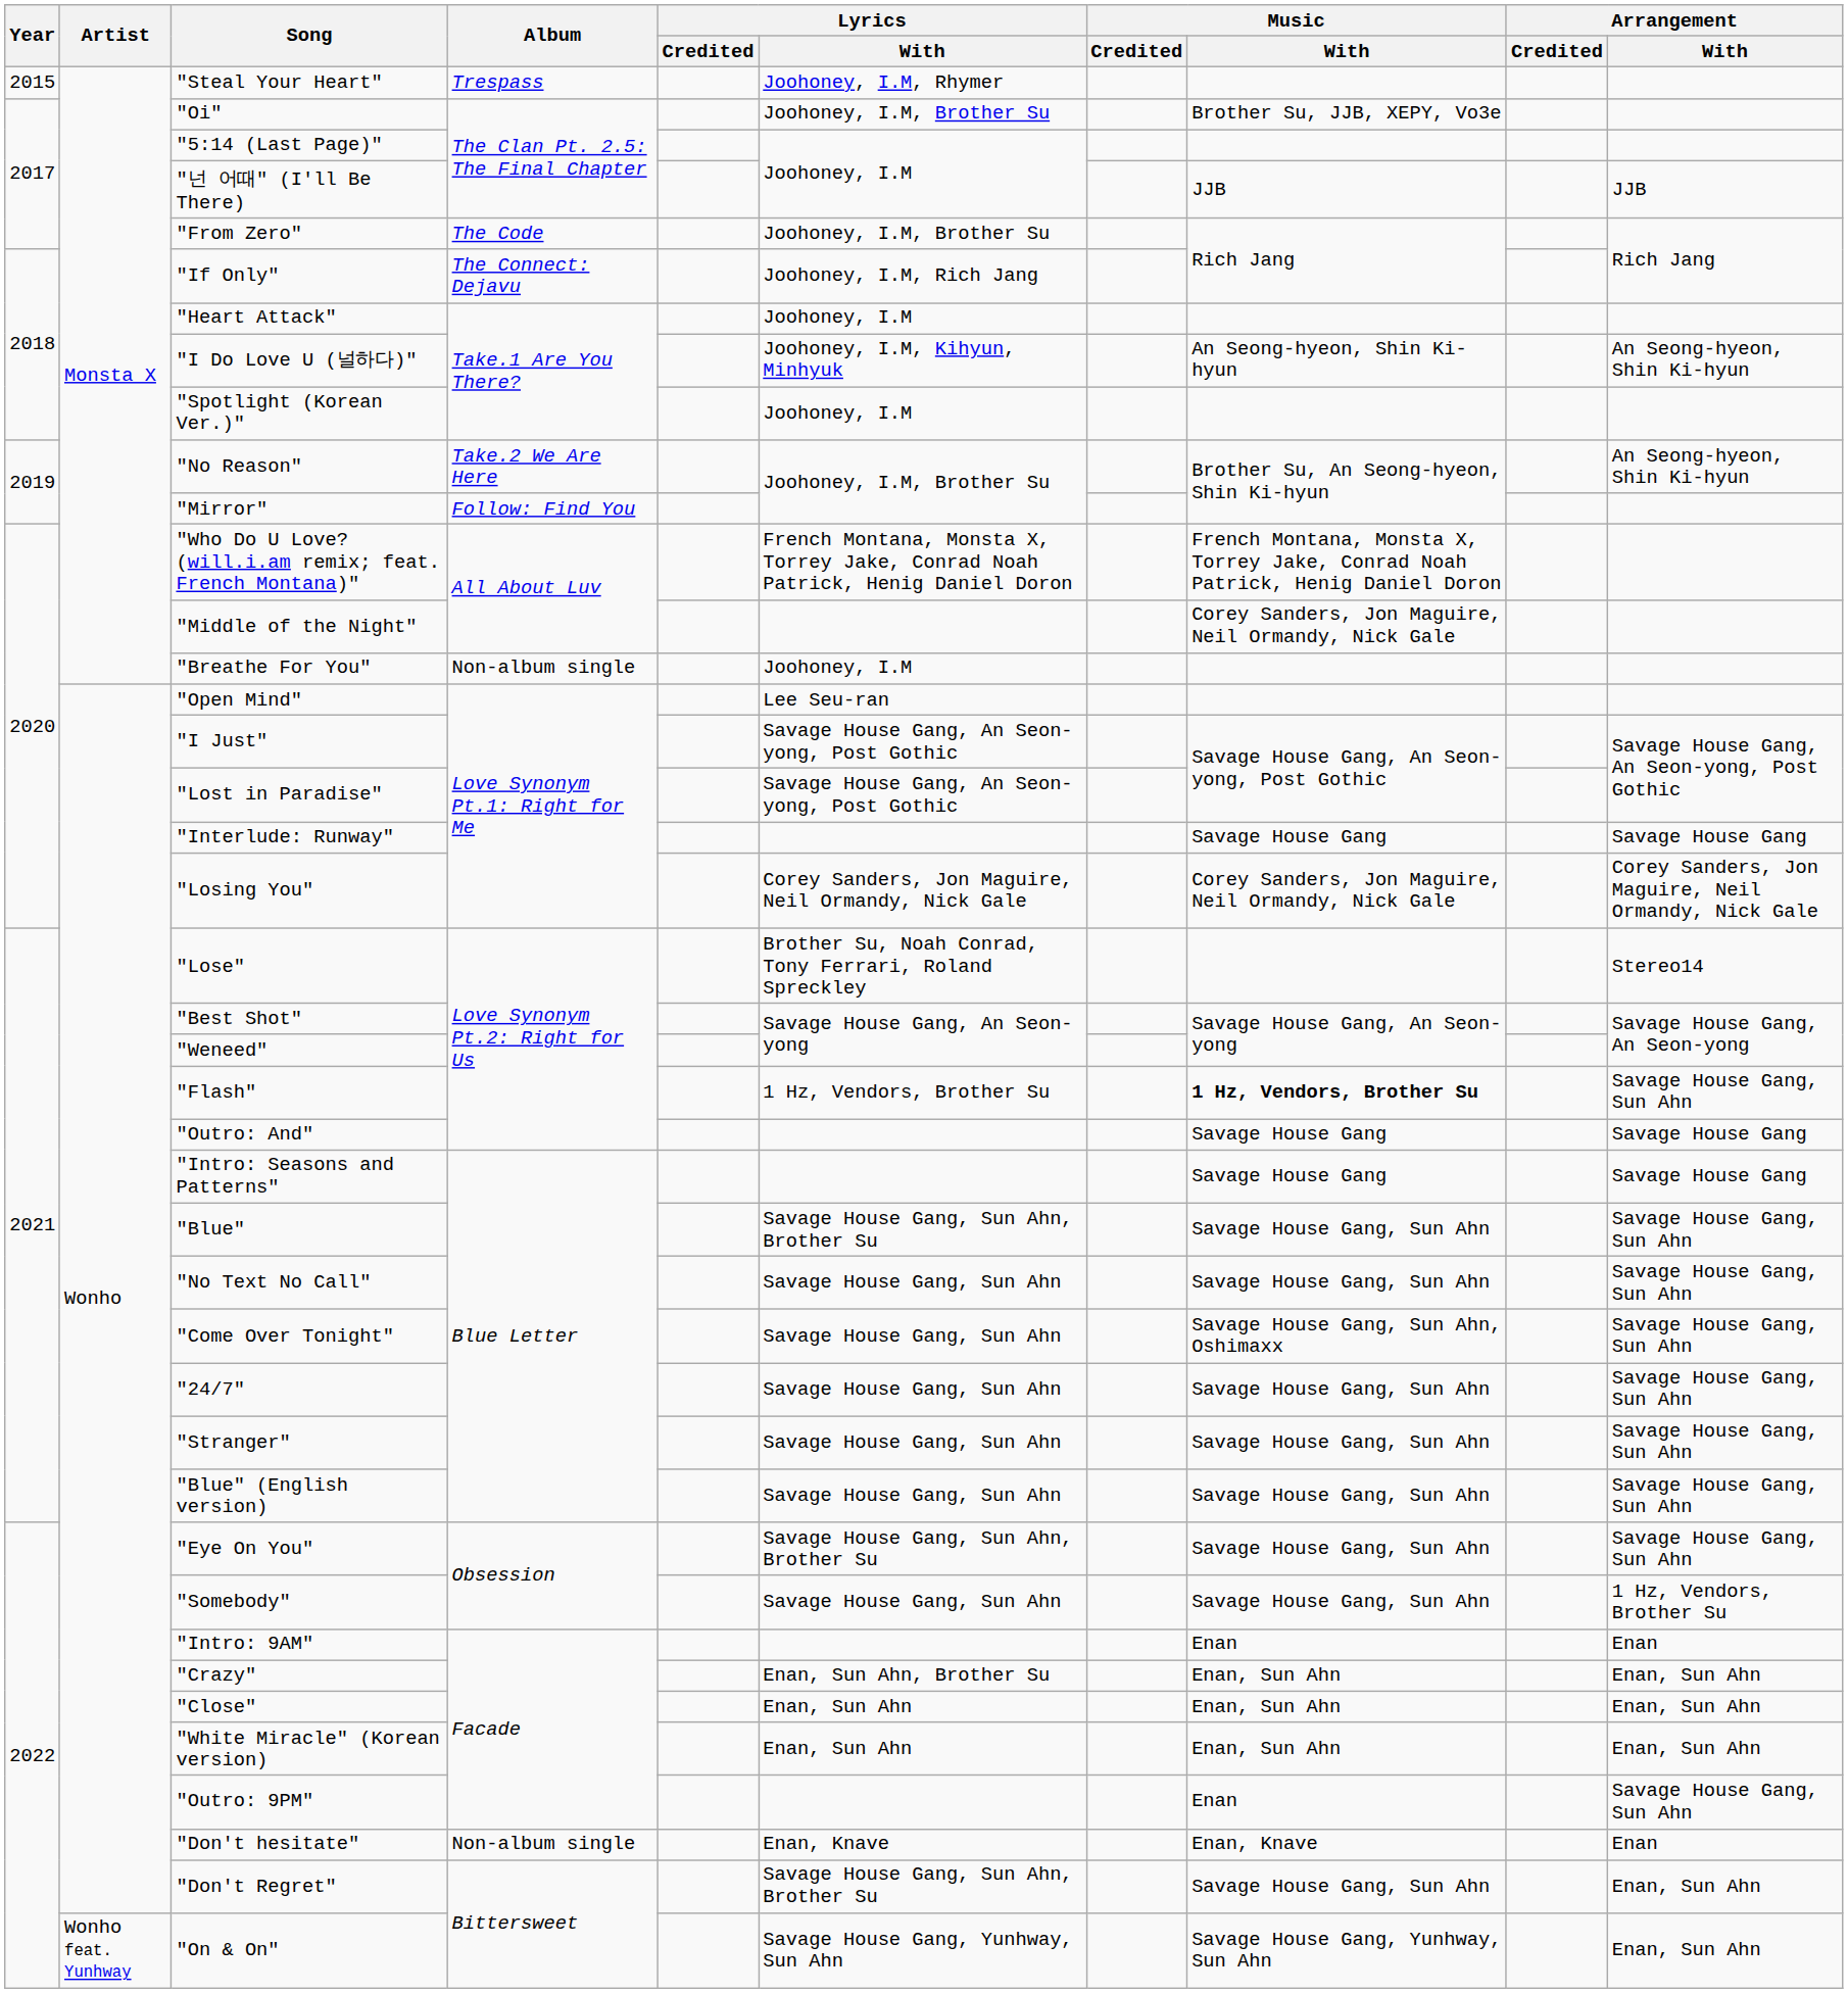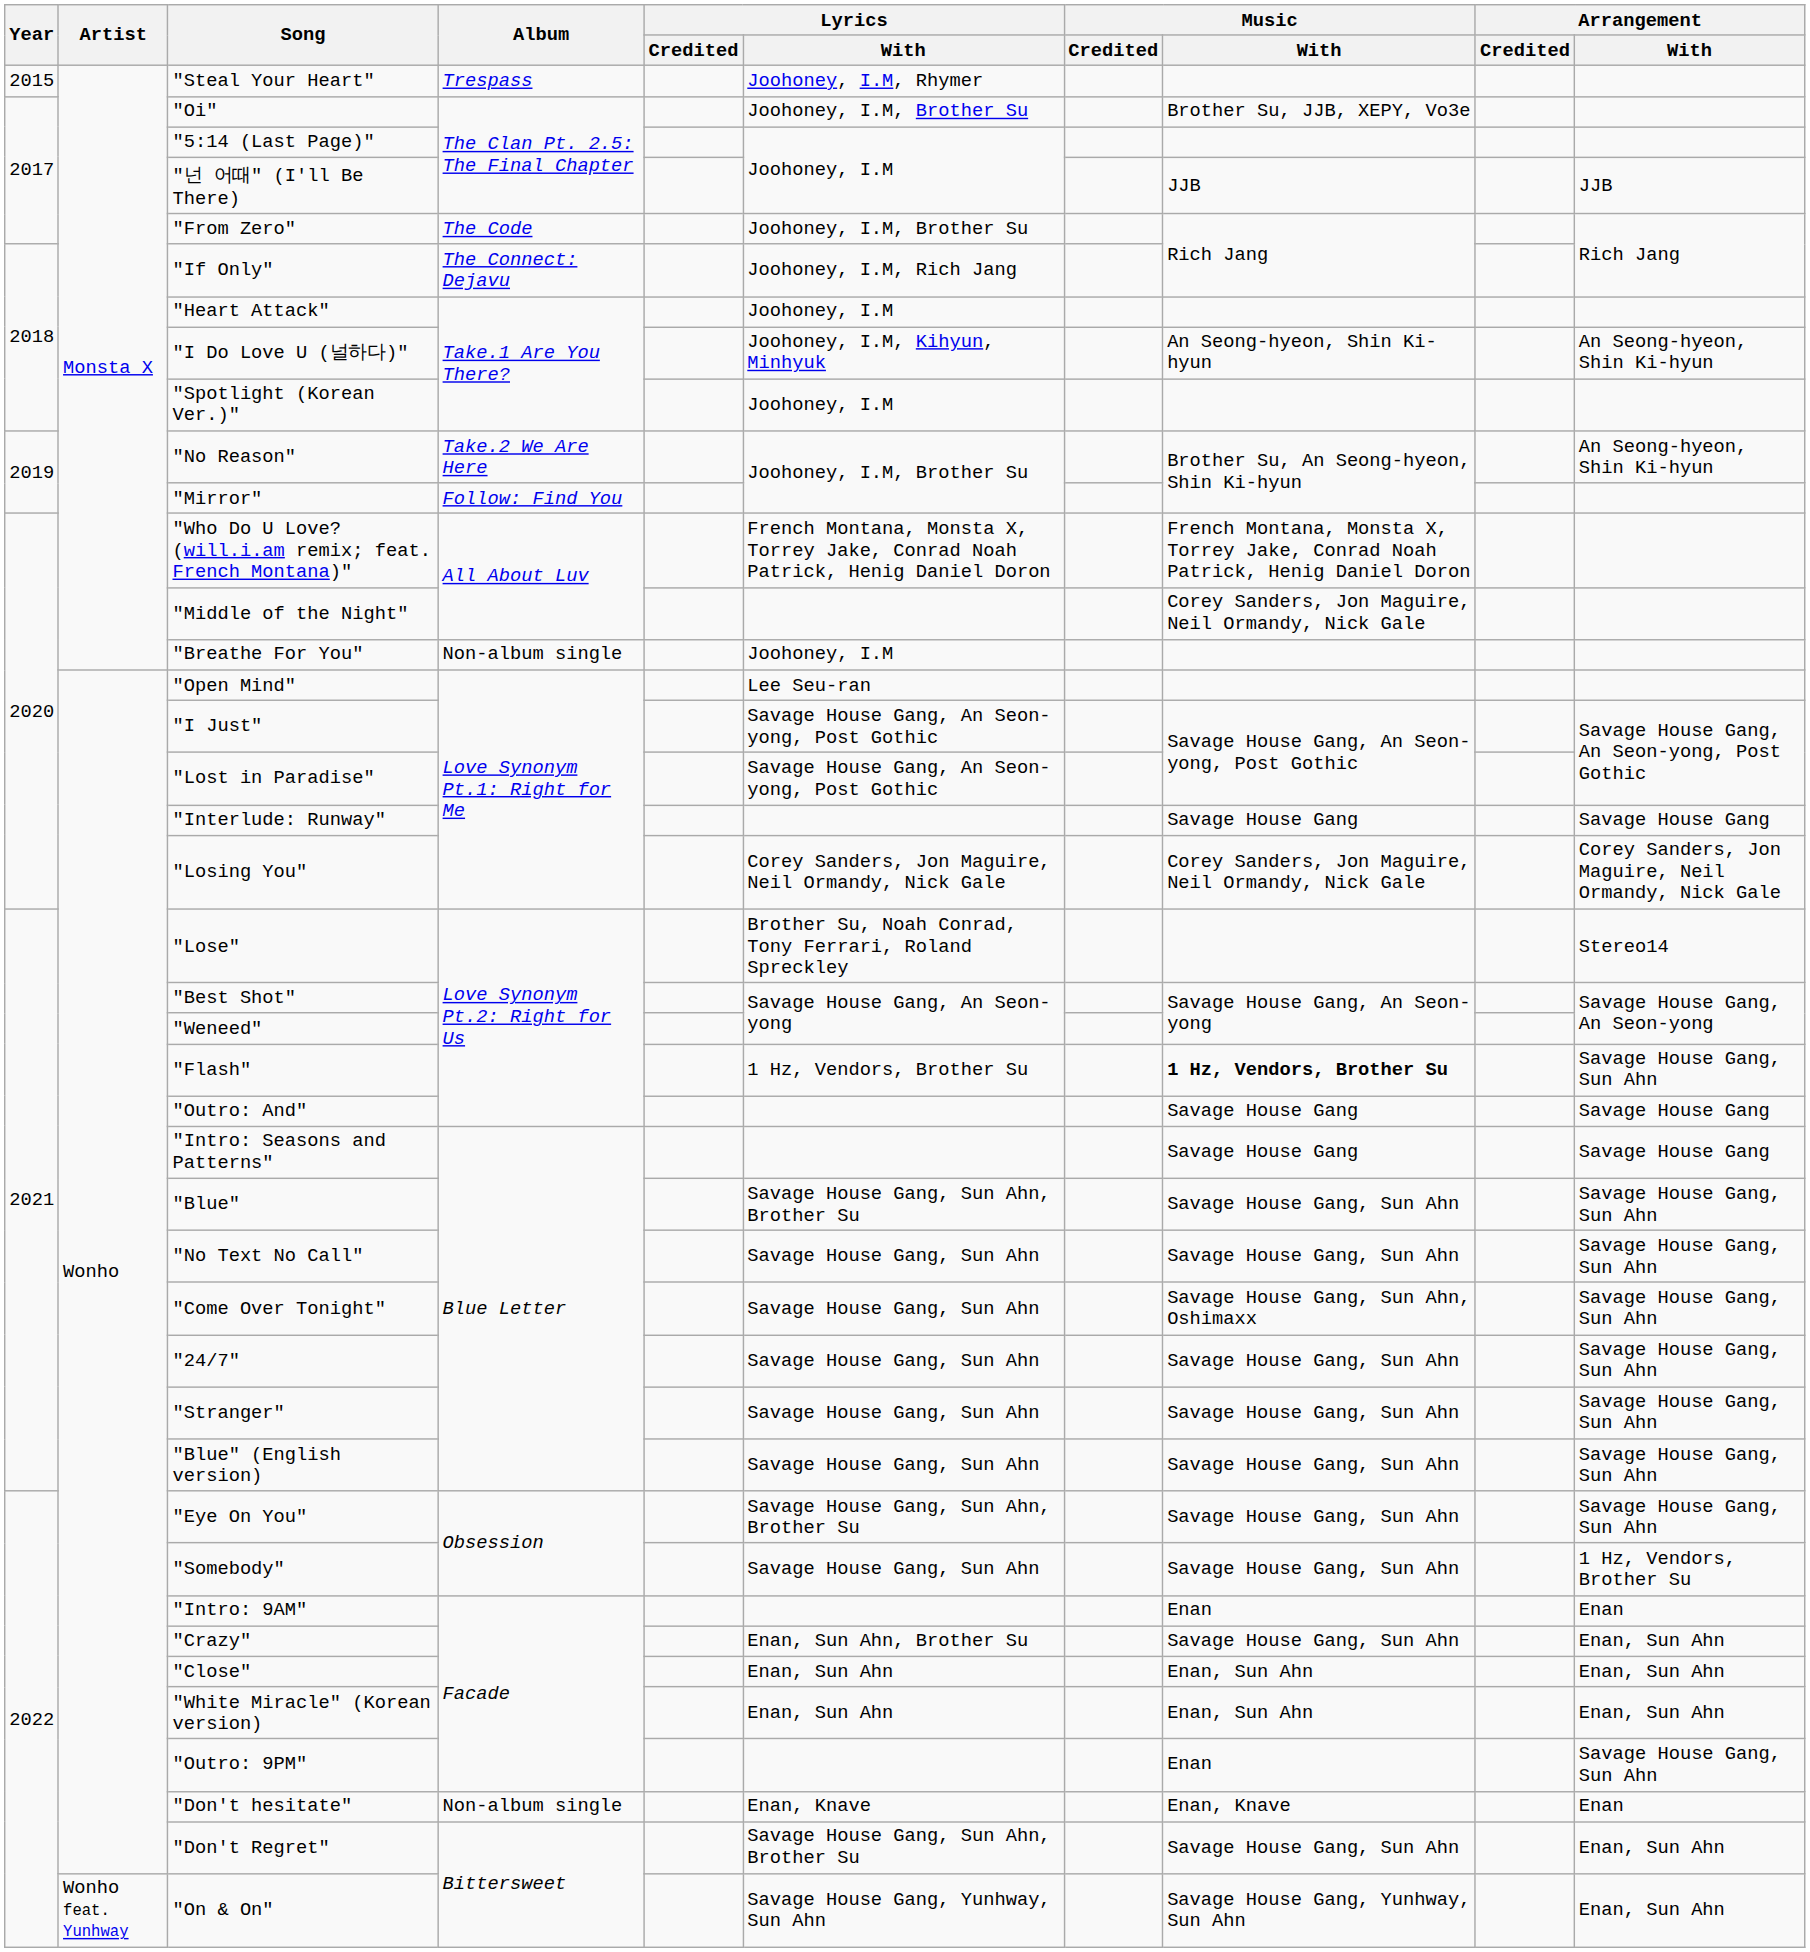 <table class="wikitable">
 <tr>
 <th rowspan="2">Year</th>
 <th rowspan="2">Artist</th>
 <th rowspan="2">Song</th>
 <th rowspan="2">Album</th>
 <th colspan="2">Lyrics</th>
 <th colspan="2">Music</th>
 <th colspan="2">Arrangement</th>
 </tr>
 <tr>
 <th>Credited</th>
 <th>With</th>
 <th>Credited</th>
 <th>With</th>
 <th>Credited</th>
 <th>With</th>
 </tr>
 <tr>
 <td>2015</td>
 <td rowspan="14"><a href='#'>Monsta X</a></td>
 <td>"Steal Your Heart"</td>
 <td><em><a href='#'>Trespass</a></em></td>
 <td></td>
 <td><a href='#'>Joohoney</a>, <a href='#'>I.M</a>, Rhymer</td>
 <td></td>
 <td></td>
 <td></td>
 <td></td>
 </tr>
 <tr>
 <td rowspan="4">2017</td>
 <td>"Oi"</td>
 <td rowspan="3"><em><a href='#'>The Clan Pt. 2.5: The Final Chapter</a></em></td>
 <td></td>
 <td>Joohoney, I.M, <a href='#'>Brother Su</a></td>
 <td></td>
 <td>Brother Su, JJB, XEPY, Vo3e</td>
 <td></td>
 <td></td>
 </tr>
 <tr>
 <td>"5:14 (Last Page)"</td>
 <td></td>
 <td rowspan="2">Joohoney, I.M</td>
 <td></td>
 <td></td>
 <td></td>
 <td></td>
 </tr>
 <tr>
 <td>"넌 어때" (I'll Be There)</td>
 <td></td>
 <td></td>
 <td>JJB</td>
 <td></td>
 <td>JJB</td>
 </tr>
 <tr>
 <td>"From Zero"</td>
 <td><em><a href='#'>The Code</a></em></td>
 <td></td>
 <td>Joohoney, I.M, Brother Su</td>
 <td></td>
 <td rowspan="2">Rich Jang</td>
 <td></td>
 <td rowspan="2">Rich Jang</td>
 </tr>
 <tr>
 <td rowspan="4">2018</td>
 <td>"If Only"</td>
 <td><em><a href='#'>The Connect: Dejavu</a></em></td>
 <td></td>
 <td>Joohoney, I.M, Rich Jang</td>
 <td></td>
 <td></td>
 </tr>
 <tr>
 <td>"Heart Attack"</td>
 <td rowspan="3"><em><a href='#'>Take.1 Are You There?</a></em></td>
 <td></td>
 <td>Joohoney, I.M</td>
 <td></td>
 <td></td>
 <td></td>
 <td></td>
 </tr>
 <tr>
 <td>"I Do Love U (널하다)"</td>
 <td></td>
 <td>Joohoney, I.M, <a href='#'>Kihyun</a>, <a href='#'>Minhyuk</a></td>
 <td></td>
 <td>An Seong-hyeon, Shin Ki-hyun</td>
 <td></td>
 <td>An Seong-hyeon, Shin Ki-hyun</td>
 </tr>
 <tr>
 <td>"Spotlight (Korean Ver.)"</td>
 <td></td>
 <td>Joohoney, I.M</td>
 <td></td>
 <td></td>
 <td></td>
 <td></td>
 </tr>
 <tr>
 <td rowspan="2">2019</td>
 <td>"No Reason"</td>
 <td><em><a href='#'>Take.2 We Are Here</a></em></td>
 <td></td>
 <td rowspan="2">Joohoney, I.M, Brother Su</td>
 <td></td>
 <td rowspan="2">Brother Su, An Seong-hyeon, Shin Ki-hyun</td>
 <td></td>
 <td>An Seong-hyeon, Shin Ki-hyun</td>
 </tr>
 <tr>
 <td>"Mirror"</td>
 <td><em><a href='#'>Follow: Find You</a></em></td>
 <td></td>
 <td></td>
 <td></td>
 <td></td>
 </tr>
 <tr>
 <td rowspan="8">2020</td>
 <td>"Who Do U Love? (<a href='#'>will.i.am</a> remix; feat. <a href='#'>French Montana</a>)"</td>
 <td rowspan="2"><em><a href='#'>All About Luv</a></em></td>
 <td></td>
 <td>French Montana, Monsta X, Torrey Jake, Conrad Noah Patrick, Henig Daniel Doron</td>
 <td></td>
 <td>French Montana, Monsta X, Torrey Jake, Conrad Noah Patrick, Henig Daniel Doron</td>
 <td></td>
 <td></td>
 </tr>
 <tr>
 <td>"Middle of the Night"</td>
 <td></td>
 <td></td>
 <td></td>
 <td>Corey Sanders, Jon Maguire, Neil Ormandy, Nick Gale</td>
 <td></td>
 <td></td>
 </tr>
 <tr>
 <td>"Breathe For You"</td>
 <td>Non-album single</td>
 <td></td>
 <td>Joohoney, I.M</td>
 <td></td>
 <td></td>
 <td></td>
 <td></td>
 </tr>
 <tr>
 <td rowspan="26">Wonho</td>
 <td>"Open Mind"</td>
 <td rowspan="5"><em><a href='#'>Love Synonym Pt.1: Right for Me</a></em></td>
 <td></td>
 <td>Lee Seu-ran</td>
 <td></td>
 <td></td>
 <td></td>
 <td></td>
 </tr>
 <tr>
 <td>"I Just"</td>
 <td></td>
 <td>Savage House Gang, An Seon-yong, Post Gothic</td>
 <td></td>
 <td rowspan="2">Savage House Gang, An Seon-yong, Post Gothic</td>
 <td></td>
 <td rowspan="2">Savage House Gang, An Seon-yong, Post Gothic</td>
 </tr>
 <tr>
 <td>"Lost in Paradise"</td>
 <td></td>
 <td>Savage House Gang, An Seon-yong, Post Gothic</td>
 <td></td>
 <td></td>
 </tr>
 <tr>
 <td>"Interlude: Runway"</td>
 <td></td>
 <td></td>
 <td></td>
 <td>Savage House Gang</td>
 <td></td>
 <td>Savage House Gang</td>
 </tr>
 <tr>
 <td>"Losing You"</td>
 <td></td>
 <td>Corey Sanders, Jon Maguire, Neil Ormandy, Nick Gale</td>
 <td></td>
 <td>Corey Sanders, Jon Maguire, Neil Ormandy, Nick Gale</td>
 <td></td>
 <td>Corey Sanders, Jon Maguire, Neil Ormandy, Nick Gale</td>
 </tr>
 <tr>
 <td rowspan="12">2021</td>
 <td>"Lose"</td>
 <td rowspan="5"><em><a href='#'>Love Synonym Pt.2: Right for Us</a></em></td>
 <td></td>
 <td>Brother Su, Noah Conrad, Tony Ferrari, Roland Spreckley</td>
 <td></td>
 <td></td>
 <td></td>
 <td>Stereo14</td>
 </tr>
 <tr>
 <td>"Best Shot"</td>
 <td></td>
 <td rowspan="2">Savage House Gang, An Seon-yong</td>
 <td></td>
 <td rowspan="2">Savage House Gang, An Seon-yong</td>
 <td></td>
 <td rowspan="2">Savage House Gang, An Seon-yong</td>
 </tr>
 <tr>
 <td>"Weneed"</td>
 <td></td>
 <td></td>
 <td></td>
 </tr>
 <tr>
 <td>"Flash"</td>
 <td></td>
 <td>1 Hz, Vendors, Brother Su</td>
 <td></td>
 <td><strong>1 Hz, Vendors, Brother Su</strong></td>
 <td></td>
 <td>Savage House Gang, Sun Ahn</td>
 </tr>
 <tr>
 <td>"Outro: And"</td>
 <td></td>
 <td></td>
 <td></td>
 <td>Savage House Gang</td>
 <td></td>
 <td>Savage House Gang</td>
 </tr>
 <tr>
 <td>"Intro: Seasons and Patterns"</td>
 <td rowspan="7"><em>Blue Letter</em></td>
 <td></td>
 <td></td>
 <td></td>
 <td>Savage House Gang</td>
 <td></td>
 <td>Savage House Gang</td>
 </tr>
 <tr>
 <td>"Blue"</td>
 <td></td>
 <td>Savage House Gang, Sun Ahn, Brother Su</td>
 <td></td>
 <td>Savage House Gang, Sun Ahn</td>
 <td></td>
 <td>Savage House Gang, Sun Ahn</td>
 </tr>
 <tr>
 <td>"No Text No Call"</td>
 <td></td>
 <td>Savage House Gang, Sun Ahn</td>
 <td></td>
 <td>Savage House Gang, Sun Ahn</td>
 <td></td>
 <td>Savage House Gang, Sun Ahn</td>
 </tr>
 <tr>
 <td>"Come Over Tonight"</td>
 <td></td>
 <td>Savage House Gang, Sun Ahn</td>
 <td></td>
 <td>Savage House Gang, Sun Ahn, Oshimaxx</td>
 <td></td>
 <td>Savage House Gang, Sun Ahn</td>
 </tr>
 <tr>
 <td>"24/7"</td>
 <td></td>
 <td>Savage House Gang, Sun Ahn</td>
 <td></td>
 <td>Savage House Gang, Sun Ahn</td>
 <td></td>
 <td>Savage House Gang, Sun Ahn</td>
 </tr>
 <tr>
 <td>"Stranger"</td>
 <td></td>
 <td>Savage House Gang, Sun Ahn</td>
 <td></td>
 <td>Savage House Gang, Sun Ahn</td>
 <td></td>
 <td>Savage House Gang, Sun Ahn</td>
 </tr>
 <tr>
 <td>"Blue" (English version)</td>
 <td></td>
 <td>Savage House Gang, Sun Ahn</td>
 <td></td>
 <td>Savage House Gang, Sun Ahn</td>
 <td></td>
 <td>Savage House Gang, Sun Ahn</td>
 </tr>
 <tr>
 <td rowspan="10">2022</td>
 <td>"Eye On You"</td>
 <td rowspan="2"><em>Obsession</em></td>
 <td></td>
 <td>Savage House Gang, Sun Ahn, Brother Su</td>
 <td></td>
 <td>Savage House Gang, Sun Ahn</td>
 <td></td>
 <td>Savage House Gang, Sun Ahn</td>
 </tr>
 <tr>
 <td>"Somebody"</td>
 <td></td>
 <td>Savage House Gang, Sun Ahn</td>
 <td></td>
 <td>Savage House Gang, Sun Ahn</td>
 <td></td>
 <td>1 Hz, Vendors, Brother Su</td>
 </tr>
 <tr>
 <td>"Intro: 9AM"</td>
 <td rowspan="5"><em>Facade</em></td>
 <td></td>
 <td></td>
 <td></td>
 <td>Enan</td>
 <td></td>
 <td>Enan</td>
 </tr>
 <tr>
 <td>"Crazy"</td>
 <td></td>
 <td>Enan, Sun Ahn, Brother Su</td>
 <td></td>
-<td>Enan, Sun Ahn</td>
+<td>Savage House Gang, Sun Ahn</td>
 <td></td>
 <td>Enan, Sun Ahn</td>
 </tr>
 <tr>
 <td>"Close"</td>
 <td></td>
 <td>Enan, Sun Ahn</td>
 <td></td>
 <td>Enan, Sun Ahn</td>
 <td></td>
 <td>Enan, Sun Ahn</td>
 </tr>
 <tr>
 <td>"White Miracle" (Korean version)</td>
 <td></td>
 <td>Enan, Sun Ahn</td>
 <td></td>
 <td>Enan, Sun Ahn</td>
 <td></td>
 <td>Enan, Sun Ahn</td>
 </tr>
 <tr>
 <td>"Outro: 9PM"</td>
 <td></td>
 <td></td>
 <td></td>
 <td>Enan</td>
 <td></td>
 <td>Savage House Gang, Sun Ahn</td>
 </tr>
 <tr>
 <td>"Don't hesitate"</td>
 <td>Non-album single</td>
 <td></td>
 <td>Enan, Knave</td>
 <td></td>
 <td>Enan, Knave</td>
 <td></td>
 <td>Enan</td>
 </tr>
 <tr>
 <td>"Don't Regret"</td>
 <td rowspan="2"><em>Bittersweet</em></td>
 <td></td>
 <td>Savage House Gang, Sun Ahn, Brother Su</td>
 <td></td>
 <td>Savage House Gang, Sun Ahn</td>
 <td></td>
 <td>Enan, Sun Ahn</td>
 </tr>
 <tr>
 <td>Wonho <small>feat. <a href='#'>Yunhway</a></small></td>
 <td>"On & On"</td>
 <td></td>
 <td>Savage House Gang, Yunhway, Sun Ahn</td>
 <td></td>
 <td>Savage House Gang, Yunhway, Sun Ahn</td>
 <td></td>
 <td>Enan, Sun Ahn</td>
 </tr>
 </table>
